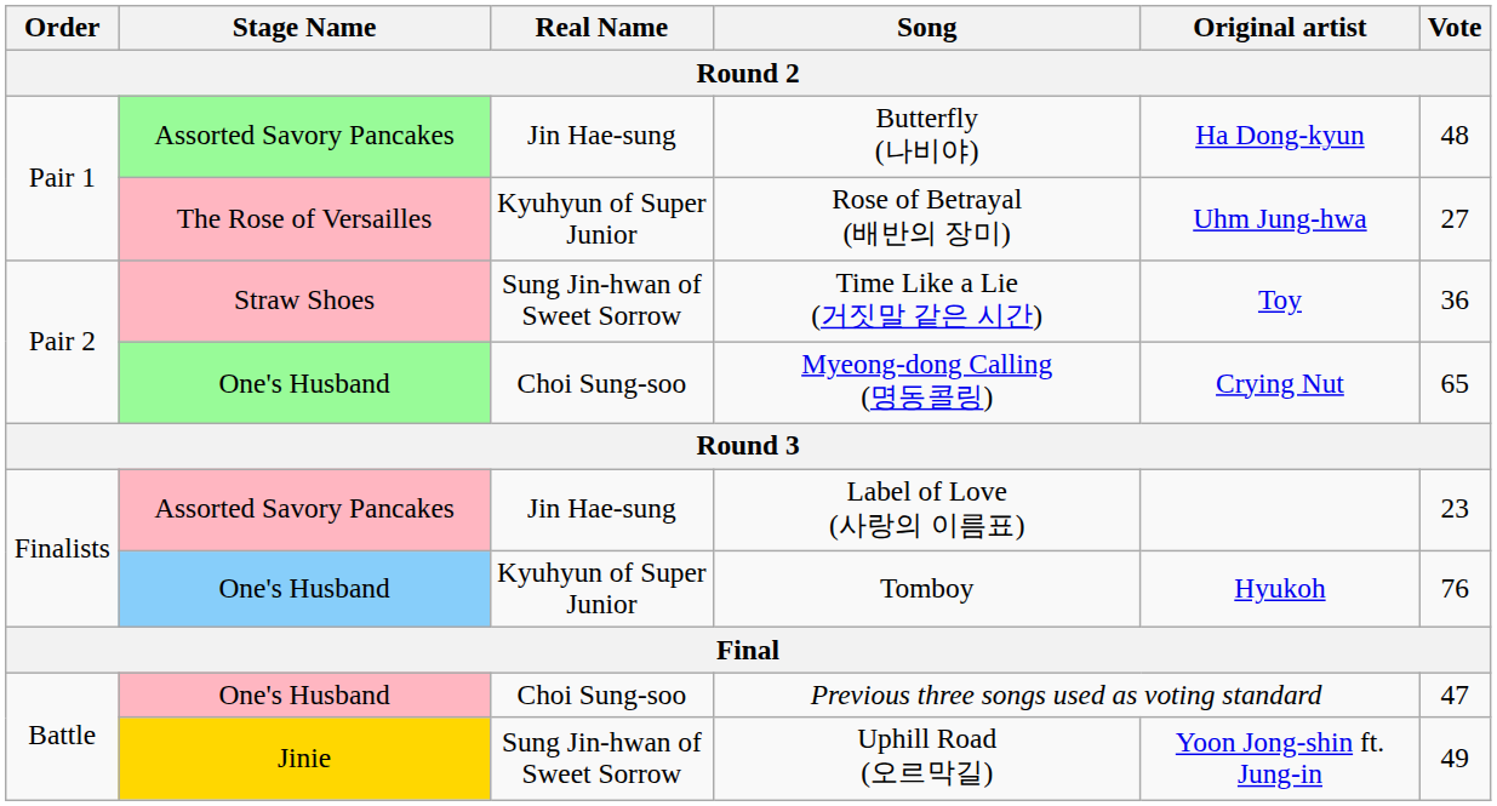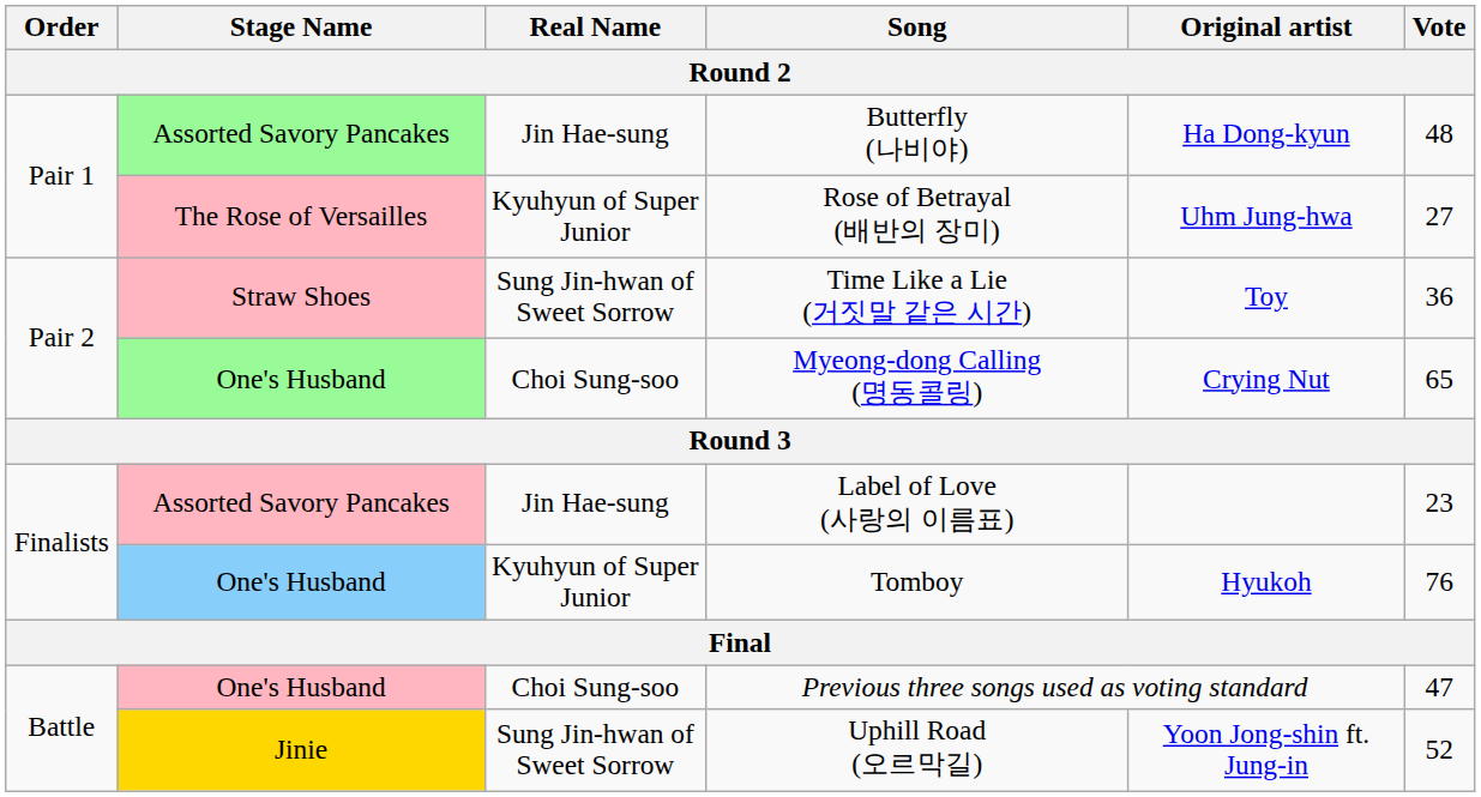 <table class="wikitable" style="text-align:center; width:95%;">
 <tr>
 <th style="width:1%;">Order</th>
 <th style="width:20%;">Stage Name</th>
 <th style="width:12%;">Real Name</th>
 <th style="width:23%;">Song</th>
 <th style="width:15%;">Original artist</th>
 <th style="width:1%;">Vote</th>
 </tr>
 <tr>
 <th colspan=6>Round 2</th>
 </tr>
 <tr>
 <td rowspan=2>Pair 1</td>
 <td bgcolor="palegreen">Assorted Savory Pancakes</td>
 <td>Jin Hae-sung</td>
 <td>Butterfly<br>(나비야)</td>
 <td><a href='#'>Ha Dong-kyun</a></td>
 <td>48</td>
 </tr>
 <tr>
 <td bgcolor="lightpink">The Rose of Versailles</td>
 <td>Kyuhyun of Super Junior</td>
 <td>Rose of Betrayal<br>(배반의 장미)</td>
 <td><a href='#'>Uhm Jung-hwa</a></td>
 <td>27</td>
 </tr>
 <tr>
 <td rowspan=2>Pair 2</td>
 <td bgcolor="lightpink">Straw Shoes</td>
 <td>Sung Jin-hwan of Sweet Sorrow</td>
 <td>Time Like a Lie<br>(<a href='#'>거짓말 같은 시간</a>)</td>
 <td><a href='#'>Toy</a></td>
 <td>36</td>
 </tr>
 <tr>
 <td bgcolor="palegreen">One's Husband</td>
 <td>Choi Sung-soo</td>
 <td><a href='#'>Myeong-dong Calling</a><br>(<a href='#'>명동콜링</a>)</td>
 <td><a href='#'>Crying Nut</a></td>
 <td>65</td>
 </tr>
 <tr>
 <th colspan=6>Round 3</th>
 </tr>
 <tr>
 <td rowspan=2>Finalists</td>
 <td bgcolor="lightpink">Assorted Savory Pancakes</td>
 <td>Jin Hae-sung</td>
 <td>Label of Love<br>(사랑의 이름표)</td>
 <td></td>
 <td>23</td>
 </tr>
 <tr>
 <td bgcolor="lightskyblue">One's Husband</td>
 <td>Kyuhyun of Super Junior</td>
 <td>Tomboy</td>
 <td><a href='#'>Hyukoh</a></td>
 <td>76</td>
 </tr>
 <tr>
 <th colspan=6>Final</th>
 </tr>
 <tr>
 <td rowspan=2>Battle</td>
 <td bgcolor="lightpink">One's Husband</td>
 <td>Choi Sung-soo</td>
 <td colspan=2><em>Previous three songs used as voting standard</em></td>
 <td>47</td>
 </tr>
 <tr>
 <td bgcolor="gold">Jinie</td>
 <td>Sung Jin-hwan of Sweet Sorrow</td>
 <td>Uphill Road<br>(오르막길)</td>
 <td><a href='#'>Yoon Jong-shin</a> ft. <a href='#'>Jung-in</a></td>
-<td>49</td>
+<td>52</td>
 </tr>
 </table>
